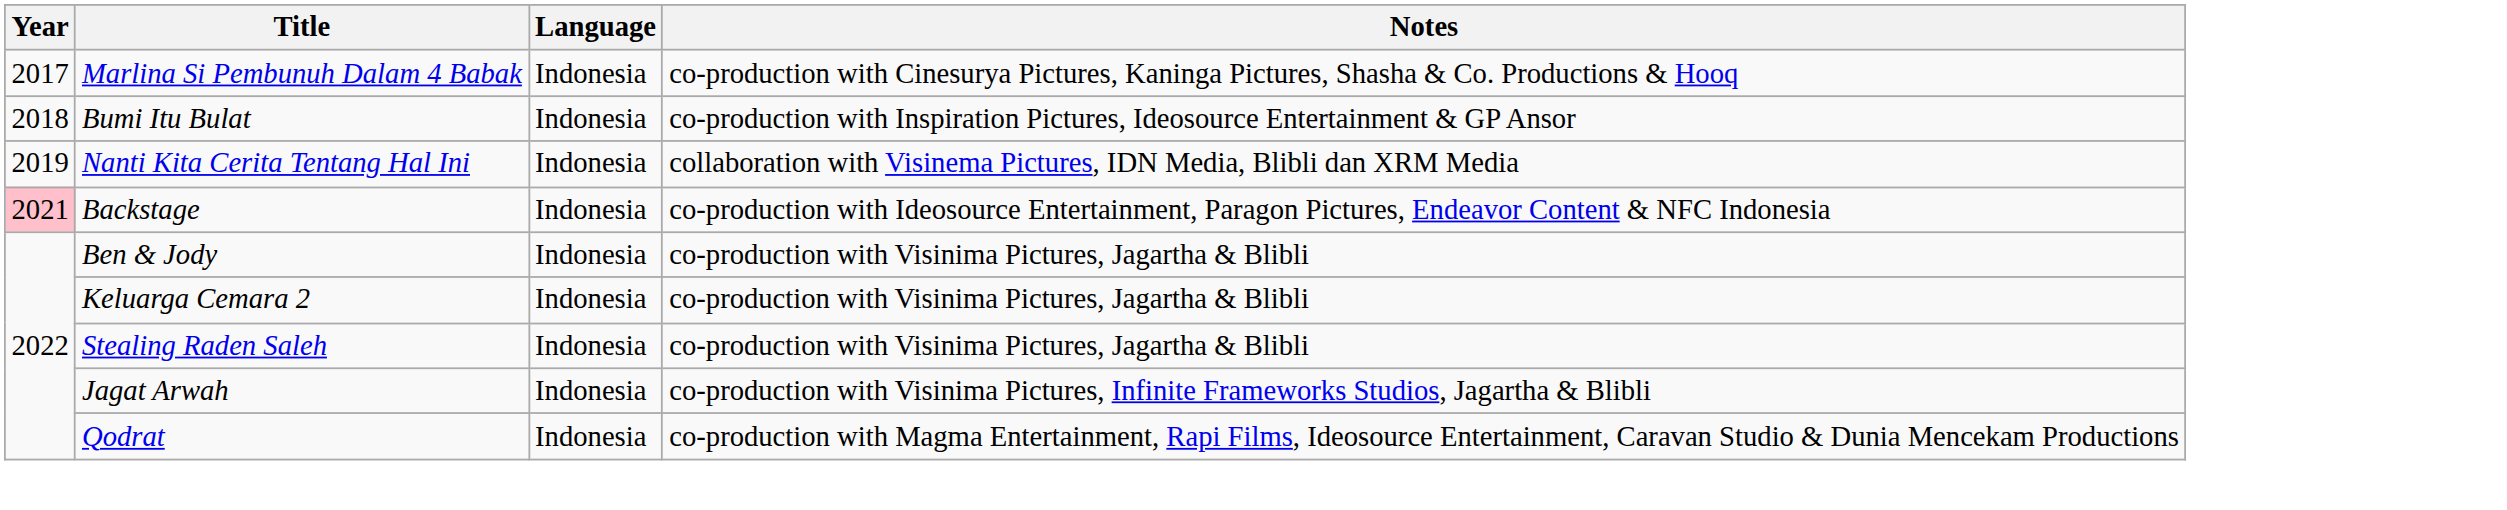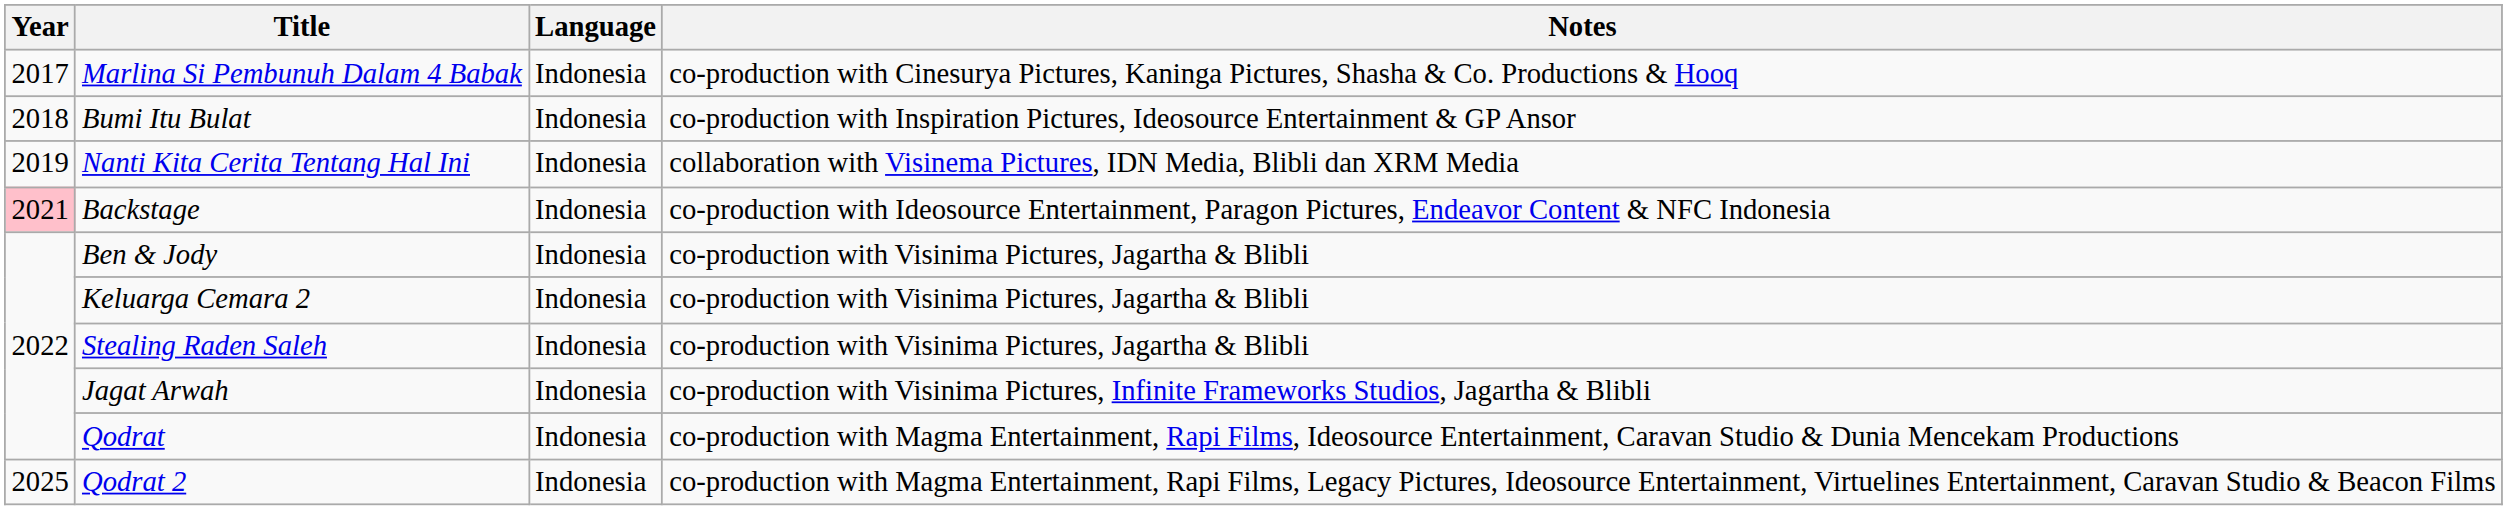 <table class="wikitable">
 <tr>
 <th>Year</th>
 <th>Title</th>
 <th>Language</th>
 <th>Notes</th>
 </tr>
 <tr>
 <td>2017</td>
 <td><em><a href='#'>Marlina Si Pembunuh Dalam 4 Babak</a></em></td>
 <td>Indonesia</td>
 <td>co-production with Cinesurya Pictures, Kaninga Pictures, Shasha & Co. Productions & <a href='#'>Hooq</a></td>
 </tr>
 <tr>
 <td>2018</td>
 <td><em>Bumi Itu Bulat</em></td>
 <td>Indonesia</td>
 <td>co-production with Inspiration Pictures, Ideosource Entertainment & GP Ansor</td>
 </tr>
 <tr>
 <td>2019</td>
 <td><em><a href='#'>Nanti Kita Cerita Tentang Hal Ini</a></em></td>
 <td>Indonesia</td>
 <td>collaboration with <a href='#'>Visinema Pictures</a>, IDN Media, Blibli dan XRM Media</td>
 </tr>
 <tr>
 <td style="background: pink;">2021</td>
 <td><em>Backstage</em></td>
 <td>Indonesia</td>
 <td>co-production with Ideosource Entertainment, Paragon Pictures, <a href='#'>Endeavor Content</a> & NFC Indonesia</td>
 </tr>
 <tr>
 <td rowspan="5">2022</td>
 <td><em>Ben & Jody</em></td>
 <td>Indonesia</td>
 <td>co-production with Visinima Pictures, Jagartha & Blibli</td>
 </tr>
 <tr>
 <td><em>Keluarga Cemara 2</em></td>
 <td>Indonesia</td>
 <td>co-production with Visinima Pictures, Jagartha & Blibli</td>
 </tr>
 <tr>
 <td><em><a href='#'>Stealing Raden Saleh</a></em></td>
 <td>Indonesia</td>
 <td>co-production with Visinima Pictures, Jagartha & Blibli</td>
 </tr>
 <tr>
 <td><em>Jagat Arwah</em></td>
 <td>Indonesia</td>
 <td>co-production with Visinima Pictures, <a href='#'>Infinite Frameworks Studios</a>, Jagartha & Blibli</td>
 </tr>
 <tr>
 <td><em><a href='#'>Qodrat</a></em></td>
 <td>Indonesia</td>
 <td>co-production with Magma Entertainment, <a href='#'>Rapi Films</a>, Ideosource Entertainment, Caravan Studio & Dunia Mencekam Productions</td>
 </tr>
+<tr>
+<td>2025</td>
+<td><em><a href='#'>Qodrat 2</a></em></td>
+<td>Indonesia</td>
+<td>co-production with Magma Entertainment, Rapi Films, Legacy Pictures, Ideosource Entertainment, Virtuelines Entertainment, Caravan Studio & Beacon Films</td>
+</tr>
 </table>
